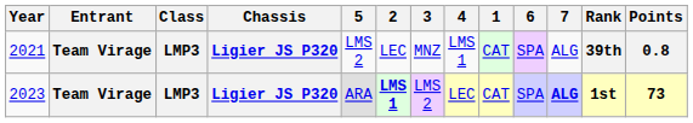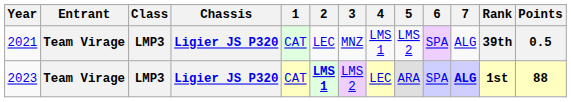 <table class="wikitable" style="text-align:center; font-size:90%">
 <tr>
 <th>Year</th>
 <th>Entrant</th>
 <th>Class</th>
 <th>Chassis</th>
-<th>5</th>
+<th>1</th>
 <th>2</th>
 <th>3</th>
 <th>4</th>
-<th>1</th>
+<th>5</th>
 <th>6</th>
 <th>7</th>
 <th>Rank</th>
 <th>Points</th>
 </tr>
 <tr>
 <td><a href='#'>2021</a></td>
 <th>Team Virage</th>
 <th>LMP3</th>
 <th><a href='#'>Ligier JS P320</a></th>
-<td style="background:#;"><a href='#'>LMS<br>2</a></td>
+<td style="background:#DFFFDF;"><a href='#'>CAT</a><br></td>
 <td style="background:#;"><a href='#'>LEC</a></td>
 <td style="background:#;"><a href='#'>MNZ</a></td>
 <td style="background:#;"><a href='#'>LMS<br>1</a></td>
-<td style="background:#DFFFDF;"><a href='#'>CAT</a><br></td>
+<td style="background:#;"><a href='#'>LMS<br>2</a></td>
 <td style="background:#EFCFFF;"><a href='#'>SPA</a><br></td>
 <td style="background:#;"><a href='#'>ALG</a></td>
 <th>39th</th>
-<th>0.8</th>
+<th>0.5</th>
 </tr>
 <tr>
 <td><a href='#'>2023</a></td>
 <th>Team Virage</th>
 <th>LMP3</th>
 <th><a href='#'>Ligier JS P320</a></th>
-<td style="background:#DFDFDF;"><a href='#'>ARA</a><br></td>
+<td style="background:#FFFFBF;"><a href='#'>CAT</a><br></td>
 <td style="background:#DFFFDF;"><strong><a href='#'>LMS<br>1</a><br></strong></td>
 <td style="background:#EFCFFF;"><a href='#'>LMS<br>2</a><br></td>
 <td style="background:#FFFFBF;"><a href='#'>LEC</a><br></td>
-<td style="background:#FFFFBF;"><a href='#'>CAT</a><br></td>
+<td style="background:#DFDFDF;"><a href='#'>ARA</a><br></td>
 <td style="background:#CFCFFF;"><a href='#'>SPA</a><br></td>
 <td style="background:#CFCFFF;"><strong><a href='#'>ALG</a></strong><br></td>
 <th style="background:#FFFFBF;">1st</th>
-<th style="background:#FFFFBF;">73</th>
+<th style="background:#FFFFBF;">88</th>
 </tr>
 </table>
